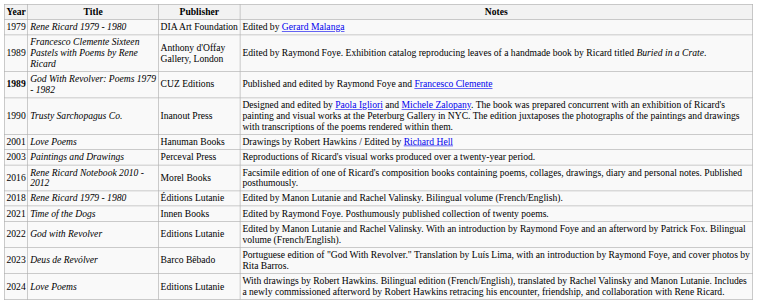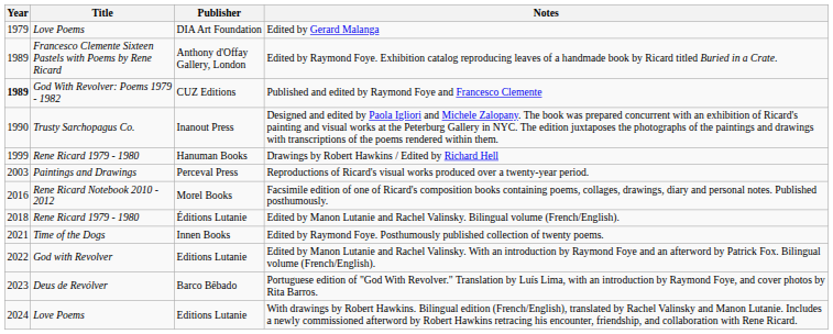 <table class="wikitable">
 <tr>
 <th>Year</th>
 <th style="width:210px;">Title</th>
 <th>Publisher</th>
 <th>Notes</th>
 </tr>
 <tr>
 <td>1979</td>
-<td><em>Rene Ricard 1979 - 1980</em></td>
+<td><em>Love Poems</em></td>
 <td>DIA Art Foundation</td>
 <td>Edited by <a href='#'>Gerard Malanga</a></td>
 </tr>
 <tr>
 <td>1989</td>
 <td><em>Francesco Clemente Sixteen Pastels with Poems by Rene Ricard</em></td>
 <td>Anthony d'Offay Gallery, London</td>
 <td>Edited by Raymond Foye. Exhibition catalog reproducing leaves of a handmade book by Ricard titled <em>Buried in a Crate</em>.</td>
 </tr>
 <tr>
 <td><strong>1989</strong></td>
 <td><em>God With Revolver: Poems 1979 - 1982</em></td>
 <td>CUZ Editions</td>
 <td>Published and edited by Raymond Foye and <a href='#'>Francesco Clemente</a></td>
 </tr>
 <tr>
 <td>1990</td>
 <td><em>Trusty Sarchopagus Co.</em></td>
 <td>Inanout Press</td>
 <td>Designed and edited by <a href='#'>Paola Igliori</a> and <a href='#'>Michele Zalopany</a>. The book was prepared concurrent with an exhibition of Ricard's painting and visual works at the Peterburg Gallery in NYC. The edition juxtaposes the photographs of the paintings and drawings with transcriptions of the poems rendered within them.</td>
 </tr>
 <tr>
-<td>2001</td>
-<td><em>Love Poems</em></td>
+<td>1999</td>
+<td><em>Rene Ricard 1979 - 1980</em></td>
 <td>Hanuman Books</td>
 <td>Drawings by Robert Hawkins / Edited by <a href='#'>Richard Hell</a></td>
 </tr>
 <tr>
 <td>2003</td>
 <td><em>Paintings and Drawings</em></td>
 <td>Perceval Press</td>
 <td>Reproductions of Ricard's visual works produced over a twenty-year period.</td>
 </tr>
 <tr>
 <td>2016</td>
 <td><em>Rene Ricard Notebook 2010 - 2012</em></td>
 <td>Morel Books</td>
 <td>Facsimile edition of one of Ricard's composition books containing poems, collages, drawings, diary and personal notes.  Published posthumously.</td>
 </tr>
 <tr>
 <td>2018</td>
 <td><em>Rene Ricard 1979 - 1980</em></td>
 <td>Éditions Lutanie</td>
 <td>Edited by Manon Lutanie and Rachel Valinsky. Bilingual volume (French/English).</td>
 </tr>
 <tr>
 <td>2021</td>
 <td><em>Time of the Dogs</em></td>
 <td>Innen Books</td>
 <td>Edited by Raymond Foye. Posthumously published collection of twenty poems.</td>
 </tr>
 <tr>
 <td>2022</td>
 <td><em>God with Revolver</em></td>
 <td>Editions Lutanie</td>
 <td>Edited by Manon Lutanie and Rachel Valinsky. With an introduction by Raymond Foye and an afterword by Patrick Fox. Bilingual volume (French/English).</td>
 </tr>
 <tr>
 <td>2023</td>
 <td><em>Deus de Revólver</em></td>
 <td>Barco Bêbado</td>
 <td>Portuguese edition of "God With Revolver." Translation by Luís Lima, with an introduction by Raymond Foye, and cover photos by Rita Barros.</td>
 </tr>
 <tr>
 <td>2024</td>
 <td><em>Love Poems</em></td>
 <td>Editions Lutanie</td>
 <td>With drawings by Robert Hawkins. Bilingual edition (French/English), translated by Rachel Valinsky and Manon Lutanie. Includes a newly commissioned afterword by Robert Hawkins retracing his encounter, friendship, and collaboration with Rene Ricard.</td>
 </tr>
 </table>
